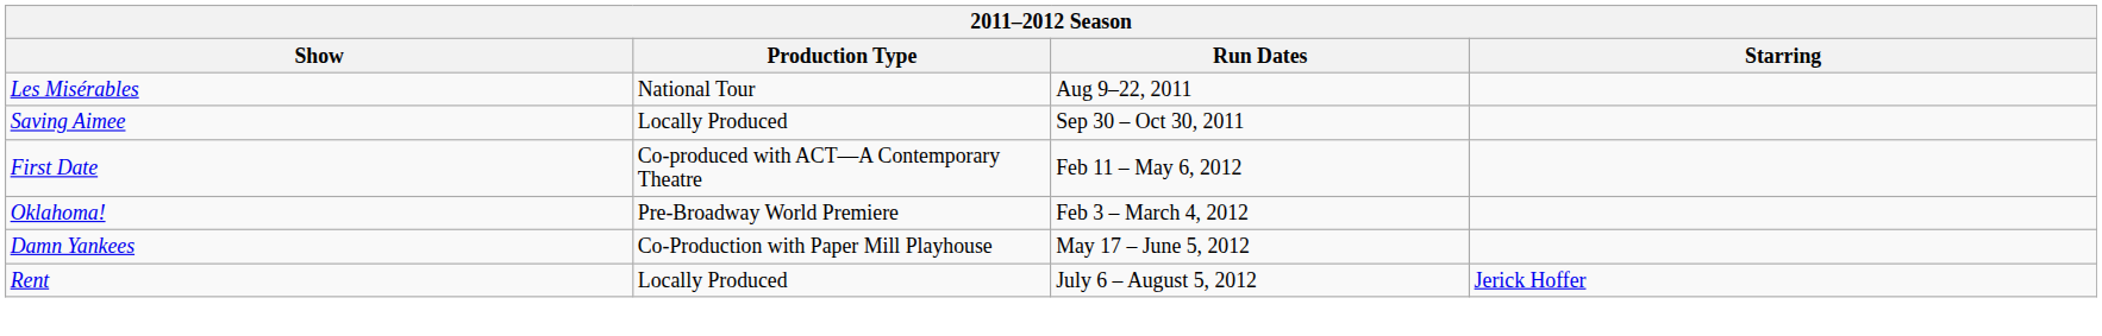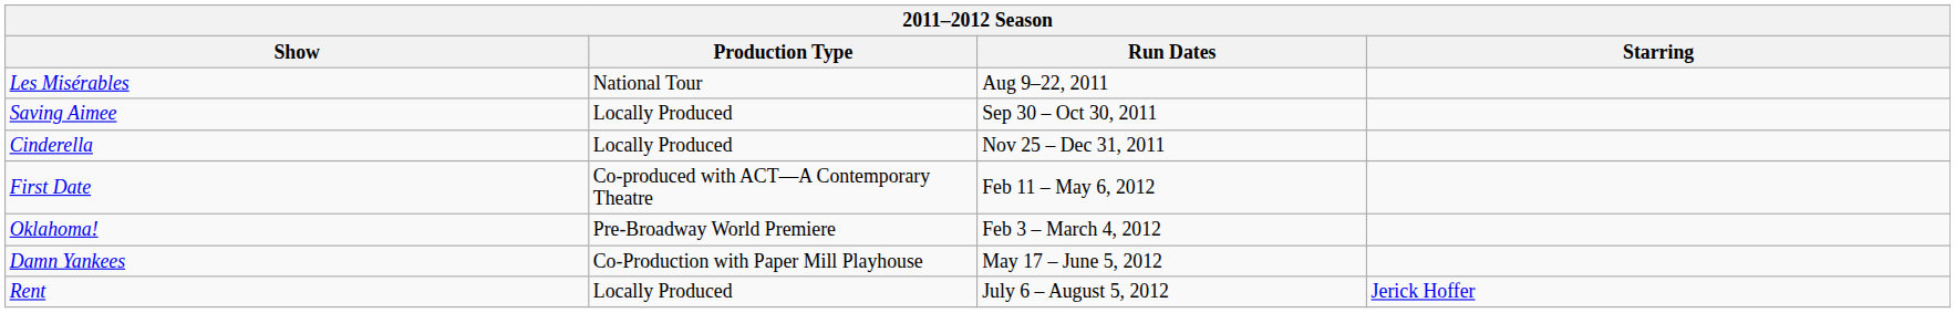 <table class="wikitable collapsible autocollapse" width="100%">
 <tr>
 <th colspan="4">2011–2012 Season</th>
 </tr>
 <tr>
 <th width=30%>Show</th>
 <th width=20%>Production Type</th>
 <th width=20%>Run Dates</th>
 <th width=30%>Starring</th>
 </tr>
 <tr>
 <td><em><a href='#'>Les Misérables</a></em></td>
 <td>National Tour</td>
 <td>Aug 9–22, 2011</td>
 <td></td>
 </tr>
 <tr>
 <td><em><a href='#'>Saving Aimee</a></em></td>
 <td>Locally Produced</td>
 <td>Sep 30 – Oct 30, 2011</td>
+<td></td>
+</tr>
+<tr>
+<td><em><a href='#'>Cinderella</a></em></td>
+<td>Locally Produced</td>
+<td>Nov 25 – Dec 31, 2011</td>
 <td></td>
 </tr>
 <tr>
 <td><em><a href='#'>First Date</a></em></td>
 <td>Co-produced with ACT—A Contemporary Theatre</td>
 <td>Feb 11 – May 6, 2012</td>
 <td></td>
 </tr>
 <tr>
 <td><em><a href='#'>Oklahoma!</a></em></td>
 <td>Pre-Broadway World Premiere</td>
 <td>Feb 3 – March 4, 2012</td>
 <td></td>
 </tr>
 <tr>
 <td><em><a href='#'>Damn Yankees</a></em></td>
 <td>Co-Production with Paper Mill Playhouse</td>
 <td>May 17 – June 5, 2012</td>
 <td></td>
 </tr>
 <tr>
 <td><em><a href='#'>Rent</a></em></td>
 <td>Locally Produced</td>
 <td>July 6 – August 5, 2012</td>
 <td><a href='#'>Jerick Hoffer</a></td>
 </tr>
 </table>
